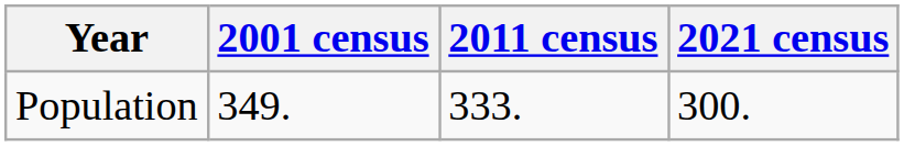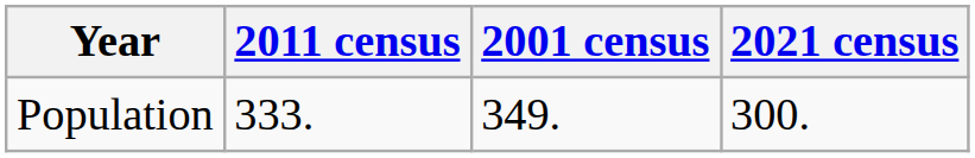 <table class=wikitable>
 <tr>
 <th>Year</th>
+<th><a href='#'>2011 census</a></th>
 <th><a href='#'>2001 census</a></th>
-<th><a href='#'>2011 census</a></th>
 <th><a href='#'>2021 census</a></th>
 </tr>
 <tr>
 <td>Population</td>
+<td>333.</td>
 <td>349.</td>
-<td>333.</td>
 <td>300.</td>
 </tr>
 </table>
